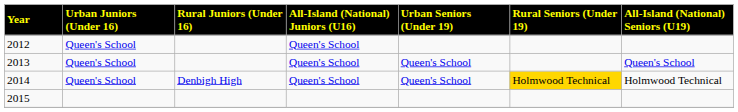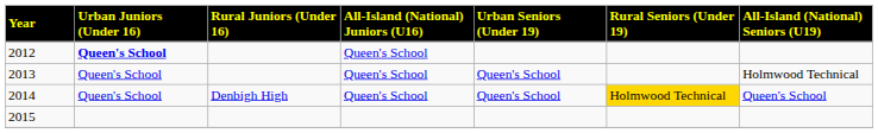 <table class="wikitable">
 <tr>
 <td bgcolor=black style="color:yellow; width:75px"><strong>Year</strong></td>
 <td bgcolor=black style="color:yellow; width:150px"><strong>Urban Juniors (Under 16)</strong></td>
 <td bgcolor=black style="color:yellow; width:150px"><strong>Rural Juniors (Under 16)</strong></td>
 <td bgcolor=black style="color:yellow; width:150px"><strong>All-Island (National) Juniors (U16)</strong></td>
 <td bgcolor=black style="color:yellow; width:150px"><strong>Urban Seniors (Under 19)</strong></td>
 <td bgcolor=black style="color:yellow; width:150px"><strong>Rural Seniors (Under 19)</strong></td>
 <td bgcolor=black style="color:yellow; width:150px"><strong>All-Island (National) Seniors (U19)</strong></td>
 </tr>
 <tr>
 <td>2012</td>
-<td><a href='#'>Queen's School</a></td>
+<td><strong><a href='#'>Queen's School</a></strong></td>
 <td></td>
 <td><a href='#'>Queen's School</a></td>
 <td></td>
 <td></td>
 <td></td>
 </tr>
 <tr>
 <td>2013</td>
 <td><a href='#'>Queen's School</a></td>
 <td></td>
 <td><a href='#'>Queen's School</a></td>
 <td><a href='#'>Queen's School</a></td>
 <td></td>
-<td><a href='#'>Queen's School</a></td>
+<td>Holmwood Technical</td>
 </tr>
 <tr>
 <td>2014</td>
 <td><a href='#'>Queen's School</a></td>
 <td><a href='#'>Denbigh High</a></td>
 <td><a href='#'>Queen's School</a></td>
 <td><a href='#'>Queen's School</a></td>
 <td style="background: gold;">Holmwood Technical</td>
-<td>Holmwood Technical</td>
+<td><a href='#'>Queen's School</a></td>
 </tr>
 <tr>
 <td>2015</td>
 <td></td>
 <td></td>
 <td></td>
 <td></td>
 <td></td>
 <td></td>
 </tr>
 <tr>
 </tr>
 </table>
